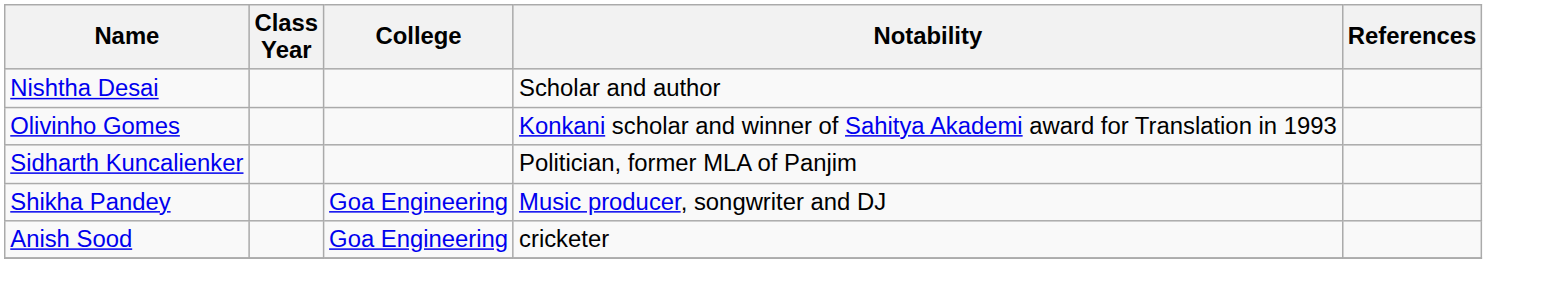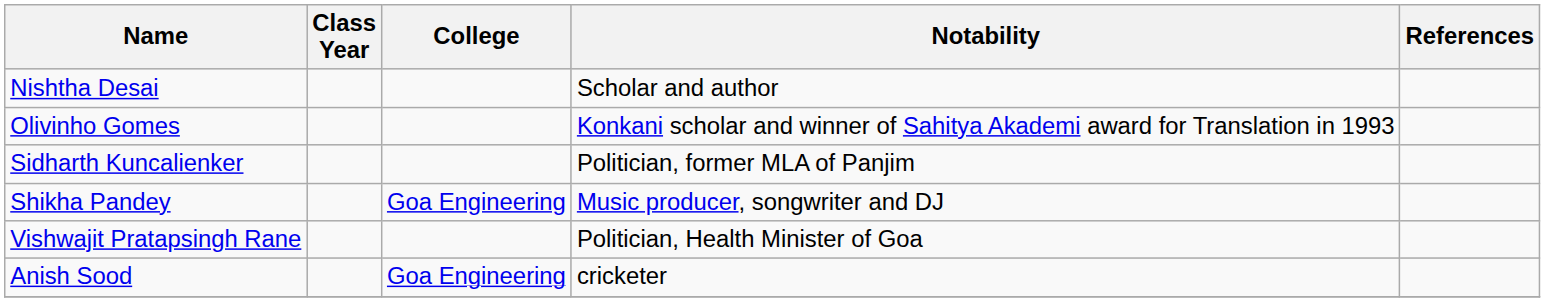 <table class="wikitable">
 <tr>
 <th>Name</th>
 <th>Class<br>Year</th>
 <th>College</th>
 <th>Notability</th>
 <th>References</th>
 </tr>
 <tr>
 <td><a href='#'>Nishtha Desai</a></td>
 <td></td>
 <td></td>
 <td>Scholar and author</td>
 <td></td>
 </tr>
 <tr>
 <td><a href='#'>Olivinho Gomes</a></td>
 <td></td>
 <td></td>
 <td><a href='#'>Konkani</a> scholar and winner of <a href='#'>Sahitya Akademi</a> award for Translation in 1993</td>
 <td></td>
 </tr>
 <tr>
 <td><a href='#'>Sidharth Kuncalienker</a></td>
 <td></td>
 <td></td>
 <td>Politician, former MLA of Panjim</td>
 <td></td>
 </tr>
 <tr>
 <td><a href='#'>Shikha Pandey</a></td>
 <td></td>
 <td><a href='#'>Goa Engineering</a></td>
 <td><a href='#'>Music producer</a>, songwriter and DJ</td>
 <td></td>
 </tr>
 <tr>
+<td><a href='#'>Vishwajit Pratapsingh Rane</a></td>
+<td></td>
+<td></td>
+<td>Politician, Health Minister of Goa</td>
+<td></td>
+</tr>
+<tr>
 <td><a href='#'>Anish Sood</a></td>
 <td></td>
 <td><a href='#'>Goa Engineering</a></td>
 <td>cricketer</td>
 <td></td>
 </tr>
 <tr>
 </tr>
 </table>
